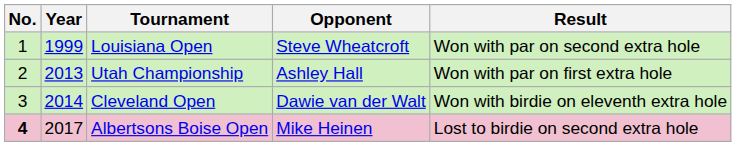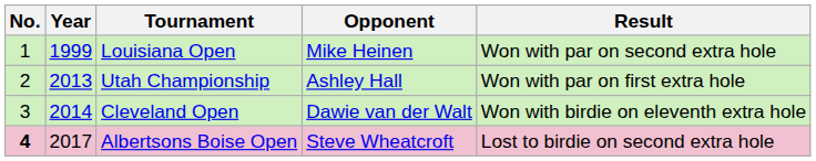 <table class="wikitable" style="font-size:95%;">
 <tr>
 <th>No.</th>
 <th>Year</th>
 <th>Tournament</th>
 <th>Opponent</th>
 <th>Result</th>
 </tr>
 <tr style="background:#D0F0C0;">
 <td align=center>1</td>
 <td><a href='#'>1999</a></td>
 <td><a href='#'>Louisiana Open</a></td>
-<td> <a href='#'>Steve Wheatcroft</a></td>
+<td> <a href='#'>Mike Heinen</a></td>
 <td>Won with par on second extra hole</td>
 </tr>
 <tr style="background:#D0F0C0;">
 <td align=center>2</td>
 <td><a href='#'>2013</a></td>
 <td><a href='#'>Utah Championship</a></td>
 <td> <a href='#'>Ashley Hall</a></td>
 <td>Won with par on first extra hole</td>
 </tr>
 <tr style="background:#D0F0C0;">
 <td align=center>3</td>
 <td><a href='#'>2014</a></td>
 <td><a href='#'>Cleveland Open</a></td>
 <td> <a href='#'>Dawie van der Walt</a></td>
 <td>Won with birdie on eleventh extra hole</td>
 </tr>
 <tr style="background:#F2C1D1;">
 <td align=center><strong>4</strong></td>
 <td>2017</td>
 <td><a href='#'>Albertsons Boise Open</a></td>
-<td> <a href='#'>Mike Heinen</a></td>
+<td> <a href='#'>Steve Wheatcroft</a></td>
 <td>Lost to birdie on second extra hole</td>
 </tr>
 </table>
